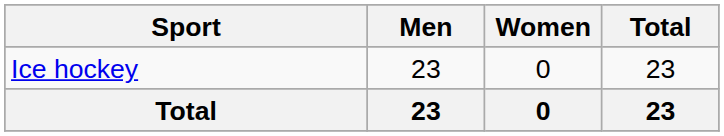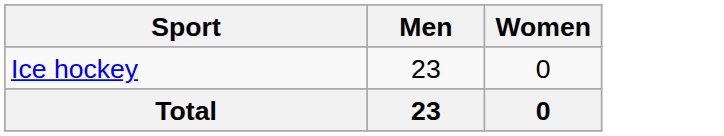 <table class="wikitable" style="text-align:center; font-size: 95%">
 <tr>
 <th width=200>Sport</th>
 <th width=60>Men</th>
 <th width=60>Women</th>
-<th width=60>Total</th>
 </tr>
 <tr>
 <td align=left><a href='#'>Ice hockey</a></td>
 <td>23</td>
 <td>0</td>
-<td>23</td>
 </tr>
 <tr>
 <th>Total</th>
 <th>23</th>
 <th>0</th>
-<th>23</th>
 </tr>
 </table>
